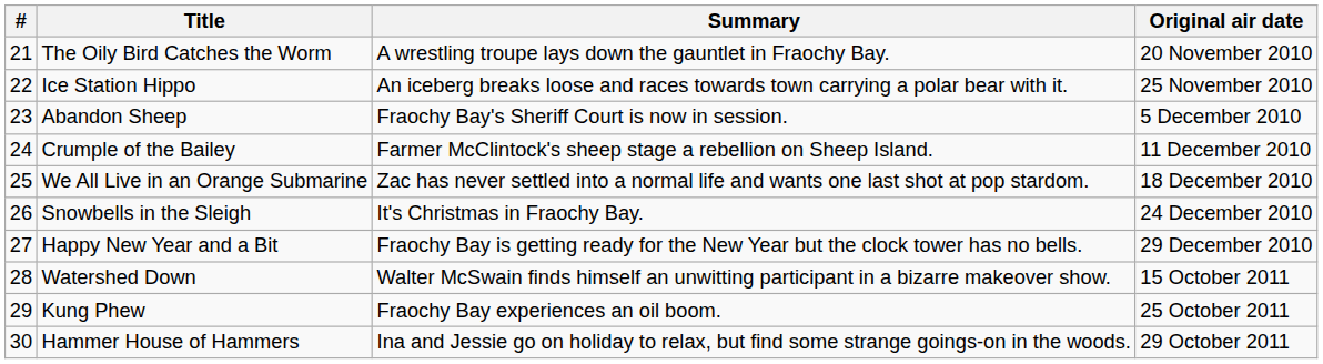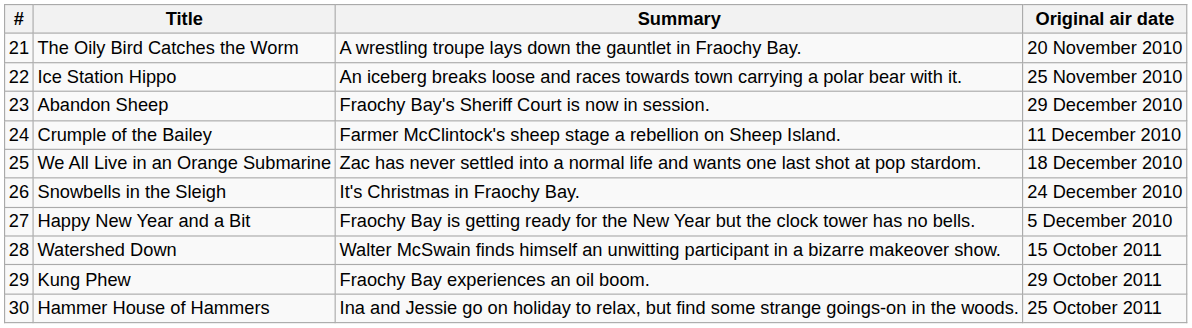 <table class="wikitable">
 <tr>
 <th>#</th>
 <th>Title</th>
 <th>Summary</th>
 <th>Original air date</th>
 </tr>
 <tr>
 <td>21</td>
 <td>The Oily Bird Catches the Worm</td>
 <td>A wrestling troupe lays down the gauntlet in Fraochy Bay.</td>
 <td>20 November 2010</td>
 </tr>
 <tr>
 <td>22</td>
 <td>Ice Station Hippo</td>
 <td>An iceberg breaks loose and races towards town carrying a polar bear with it.</td>
 <td>25 November 2010</td>
 </tr>
 <tr>
 <td>23</td>
 <td>Abandon Sheep</td>
 <td>Fraochy Bay's Sheriff Court is now in session.</td>
-<td>5 December 2010</td>
+<td>29 December 2010</td>
 </tr>
 <tr>
 <td>24</td>
 <td>Crumple of the Bailey</td>
 <td>Farmer McClintock's sheep stage a rebellion on Sheep Island.</td>
 <td>11 December 2010</td>
 </tr>
 <tr>
 <td>25</td>
 <td>We All Live in an Orange Submarine</td>
 <td>Zac has never settled into a normal life and wants one last shot at pop stardom.</td>
 <td>18 December 2010</td>
 </tr>
 <tr>
 <td>26</td>
 <td>Snowbells in the Sleigh</td>
 <td>It's Christmas in Fraochy Bay.</td>
 <td>24 December 2010</td>
 </tr>
 <tr>
 <td>27</td>
 <td>Happy New Year and a Bit</td>
 <td>Fraochy Bay is getting ready for the New Year but the clock tower has no bells.</td>
-<td>29 December 2010</td>
+<td>5 December 2010</td>
 </tr>
 <tr>
 <td>28</td>
 <td>Watershed Down</td>
 <td>Walter McSwain finds himself an unwitting participant in a bizarre makeover show.</td>
 <td>15 October 2011</td>
 </tr>
 <tr>
 <td>29</td>
 <td>Kung Phew</td>
 <td>Fraochy Bay experiences an oil boom.</td>
-<td>25 October 2011</td>
+<td>29 October 2011</td>
 </tr>
 <tr>
 <td>30</td>
 <td>Hammer House of Hammers</td>
 <td>Ina and Jessie go on holiday to relax, but find some strange goings-on in the woods.</td>
-<td>29 October 2011</td>
+<td>25 October 2011</td>
 </tr>
 </table>
